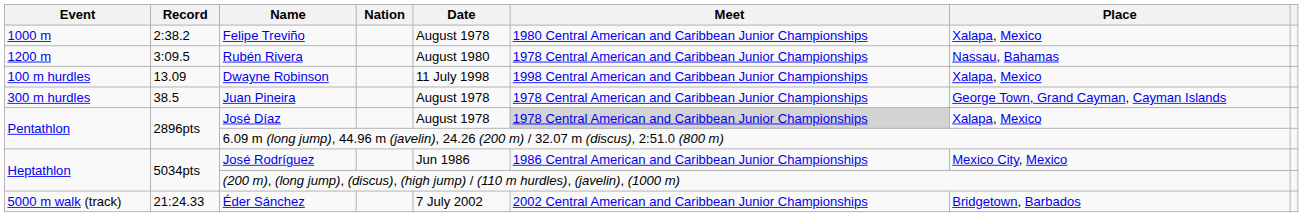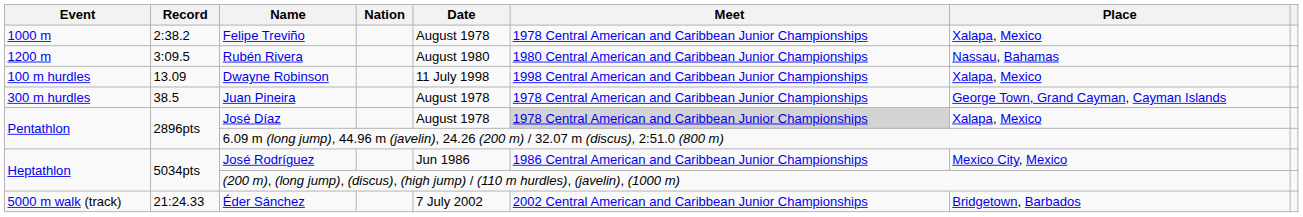 <table class="wikitable" style="font-size:95%; width: 95%;">
 <tr>
 <th>Event</th>
 <th>Record</th>
 <th>Name</th>
 <th>Nation</th>
 <th>Date</th>
 <th>Meet</th>
 <th>Place</th>
 <th></th>
 </tr>
 <tr>
 <td><a href='#'>1000 m</a></td>
 <td>2:38.2</td>
 <td><a href='#'>Felipe Treviño</a></td>
 <td></td>
 <td>August 1978</td>
-<td><a href='#'>1980 Central American and Caribbean Junior Championships</a></td>
+<td><a href='#'>1978 Central American and Caribbean Junior Championships</a></td>
 <td> <a href='#'>Xalapa</a>, <a href='#'>Mexico</a></td>
 <td></td>
 </tr>
 <tr>
 <td><a href='#'>1200 m</a></td>
 <td>3:09.5</td>
 <td><a href='#'>Rubén Rivera</a></td>
 <td></td>
 <td>August 1980</td>
-<td><a href='#'>1978 Central American and Caribbean Junior Championships</a></td>
+<td><a href='#'>1980 Central American and Caribbean Junior Championships</a></td>
 <td> <a href='#'>Nassau</a>, <a href='#'>Bahamas</a></td>
 <td></td>
 </tr>
 <tr>
 <td><a href='#'>100 m hurdles</a></td>
 <td>13.09 </td>
 <td><a href='#'>Dwayne Robinson</a></td>
 <td></td>
 <td>11 July 1998</td>
 <td><a href='#'>1998 Central American and Caribbean Junior Championships</a></td>
 <td> <a href='#'>Xalapa</a>, <a href='#'>Mexico</a></td>
 <td></td>
 </tr>
 <tr>
 <td><a href='#'>300 m hurdles</a></td>
 <td>38.5</td>
 <td><a href='#'>Juan Pineira</a></td>
 <td></td>
 <td>August 1978</td>
 <td><a href='#'>1978 Central American and Caribbean Junior Championships</a></td>
 <td> <a href='#'>George Town, Grand Cayman</a>, <a href='#'>Cayman Islands</a></td>
 <td></td>
 </tr>
 <tr>
 <td rowspan=2><a href='#'>Pentathlon</a></td>
 <td rowspan=2>2896pts</td>
 <td><a href='#'>José Díaz</a></td>
 <td></td>
 <td>August 1978</td>
 <td style="background: lightgrey;"><a href='#'>1978 Central American and Caribbean Junior Championships</a></td>
 <td> <a href='#'>Xalapa</a>, <a href='#'>Mexico</a></td>
 <td></td>
 </tr>
 <tr>
 <td colspan=5>6.09 m <em>(long jump)</em>, 44.96 m <em>(javelin)</em>, 24.26 <em>(200 m)</em> / 32.07 m <em>(discus)</em>, 2:51.0 <em>(800 m)</em></td>
 </tr>
 <tr>
 <td rowspan=2><a href='#'>Heptathlon</a></td>
 <td rowspan=2>5034pts </td>
 <td><a href='#'>José Rodríguez</a></td>
 <td></td>
 <td>Jun 1986</td>
 <td><a href='#'>1986 Central American and Caribbean Junior Championships</a></td>
 <td> <a href='#'>Mexico City</a>, <a href='#'>Mexico</a></td>
 <td></td>
 </tr>
 <tr>
 <td colspan=5><em>(200 m)</em>, <em>(long jump)</em>, <em>(discus)</em>, <em>(high jump)</em> / <em>(110 m hurdles)</em>,  <em>(javelin)</em>,  <em>(1000 m)</em></td>
 </tr>
 <tr>
 <td><a href='#'>5000 m walk</a> (track)</td>
 <td>21:24.33</td>
 <td><a href='#'>Éder Sánchez</a></td>
 <td></td>
 <td>7 July 2002</td>
 <td><a href='#'>2002 Central American and Caribbean Junior Championships</a></td>
 <td> <a href='#'>Bridgetown</a>, <a href='#'>Barbados</a></td>
 <td></td>
 </tr>
 </table>
